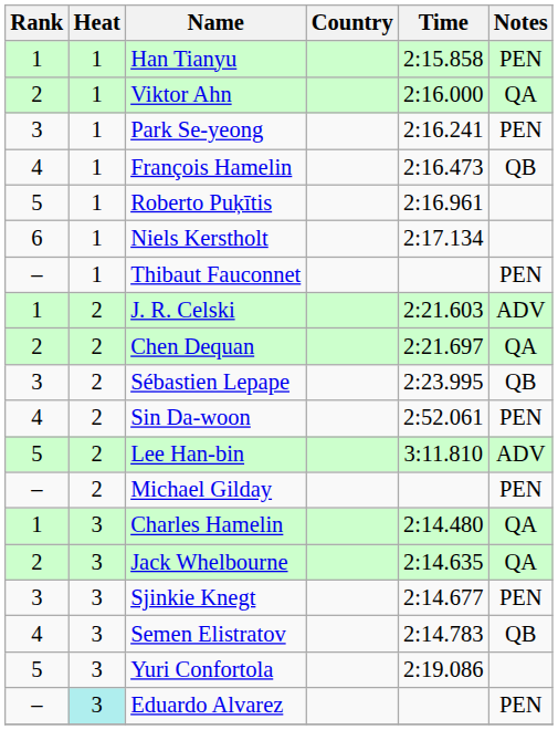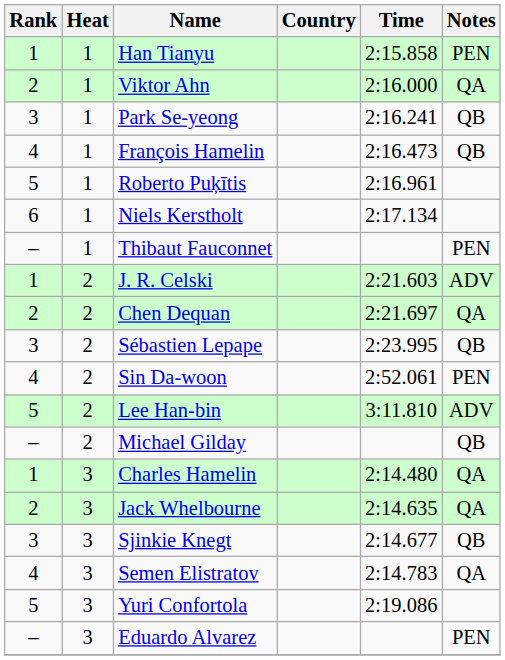 <table class="wikitable sortable" style="text-align:center">
 <tr>
 <th>Rank</th>
 <th>Heat</th>
 <th>Name</th>
 <th>Country</th>
 <th>Time</th>
 <th>Notes</th>
 </tr>
 <tr bgcolor=ccffcc>
 <td>1</td>
 <td>1</td>
 <td align=left><a href='#'>Han Tianyu</a></td>
 <td align=left></td>
 <td>2:15.858</td>
 <td>PEN</td>
 </tr>
 <tr bgcolor=ccffcc>
 <td>2</td>
 <td>1</td>
 <td align=left><a href='#'>Viktor Ahn</a></td>
 <td align=left></td>
 <td>2:16.000</td>
 <td>QA</td>
 </tr>
 <tr>
 <td>3</td>
 <td>1</td>
 <td align=left><a href='#'>Park Se-yeong</a></td>
 <td align=left></td>
 <td>2:16.241</td>
-<td>PEN</td>
+<td>QB</td>
 </tr>
 <tr>
 <td>4</td>
 <td>1</td>
 <td align=left><a href='#'>François Hamelin</a></td>
 <td align=left></td>
 <td>2:16.473</td>
 <td>QB</td>
 </tr>
 <tr>
 <td>5</td>
 <td>1</td>
 <td align=left><a href='#'>Roberto Puķītis</a></td>
 <td align=left></td>
 <td>2:16.961</td>
 <td></td>
 </tr>
 <tr>
 <td>6</td>
 <td>1</td>
 <td align=left><a href='#'>Niels Kerstholt</a></td>
 <td align=left></td>
 <td>2:17.134</td>
 <td></td>
 </tr>
 <tr>
 <td>–</td>
 <td>1</td>
 <td align=left><a href='#'>Thibaut Fauconnet</a></td>
 <td align=left></td>
 <td></td>
 <td>PEN</td>
 </tr>
 <tr bgcolor=ccffcc>
 <td>1</td>
 <td>2</td>
 <td align=left><a href='#'>J. R. Celski</a></td>
 <td align=left></td>
 <td>2:21.603</td>
 <td>ADV</td>
 </tr>
 <tr bgcolor=ccffcc>
 <td>2</td>
 <td>2</td>
 <td align=left><a href='#'>Chen Dequan</a></td>
 <td align=left></td>
 <td>2:21.697</td>
 <td>QA</td>
 </tr>
 <tr>
 <td>3</td>
 <td>2</td>
 <td align=left><a href='#'>Sébastien Lepape</a></td>
 <td align=left></td>
 <td>2:23.995</td>
 <td>QB</td>
 </tr>
 <tr>
 <td>4</td>
 <td>2</td>
 <td align=left><a href='#'>Sin Da-woon</a></td>
 <td align=left></td>
 <td>2:52.061</td>
 <td>PEN</td>
 </tr>
 <tr bgcolor=ccffcc>
 <td>5</td>
 <td>2</td>
 <td align=left><a href='#'>Lee Han-bin</a></td>
 <td align=left></td>
 <td>3:11.810</td>
 <td>ADV</td>
 </tr>
 <tr>
 <td>–</td>
 <td>2</td>
 <td align=left><a href='#'>Michael Gilday</a></td>
 <td align=left></td>
 <td></td>
-<td>PEN</td>
+<td>QB</td>
 </tr>
 <tr bgcolor=ccffcc>
 <td>1</td>
 <td>3</td>
 <td align=left><a href='#'>Charles Hamelin</a></td>
 <td align=left></td>
 <td>2:14.480</td>
 <td>QA</td>
 </tr>
 <tr bgcolor=ccffcc>
 <td>2</td>
 <td>3</td>
 <td align=left><a href='#'>Jack Whelbourne</a></td>
 <td align=left></td>
 <td>2:14.635</td>
 <td>QA</td>
 </tr>
 <tr>
 <td>3</td>
 <td>3</td>
 <td align=left><a href='#'>Sjinkie Knegt</a></td>
 <td align=left></td>
 <td>2:14.677</td>
-<td>PEN</td>
+<td>QB</td>
 </tr>
 <tr>
 <td>4</td>
 <td>3</td>
 <td align=left><a href='#'>Semen Elistratov</a></td>
 <td align=left></td>
 <td>2:14.783</td>
-<td>QB</td>
+<td>QA</td>
 </tr>
 <tr>
 <td>5</td>
 <td>3</td>
 <td align=left><a href='#'>Yuri Confortola</a></td>
 <td align=left></td>
 <td>2:19.086</td>
 <td></td>
 </tr>
 <tr>
 <td>–</td>
-<td style="background: paleturquoise;">3</td>
+<td>3</td>
 <td align=left><a href='#'>Eduardo Alvarez</a></td>
 <td align=left></td>
 <td></td>
 <td>PEN</td>
 </tr>
 <tr>
 </tr>
 </table>
